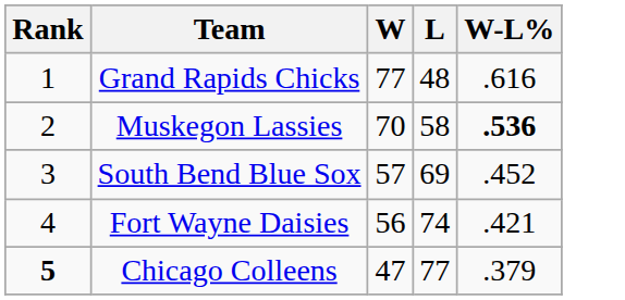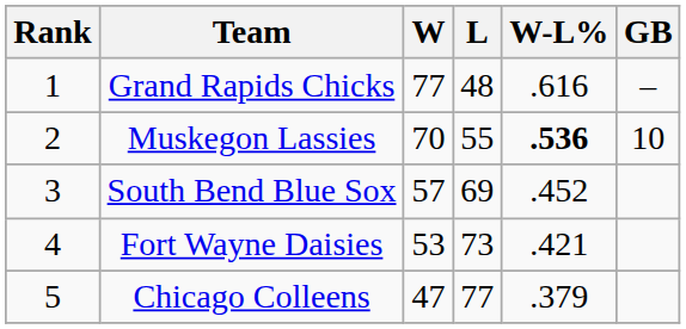 <table class="wikitable" style="text-align:center;">
 <tr>
 <th>Rank</th>
 <th>Team</th>
 <th>W</th>
 <th>L</th>
 <th>W-L%</th>
+<th>GB</th>
 </tr>
 <tr>
 <td>1</td>
 <td><a href='#'>Grand Rapids Chicks</a></td>
 <td>77</td>
 <td>48</td>
 <td>.616</td>
+<td>–</td>
 </tr>
 <tr>
 <td>2</td>
 <td><a href='#'>Muskegon Lassies</a></td>
 <td>70</td>
-<td>58</td>
+<td>55</td>
 <td><strong>.536</strong></td>
+<td>10</td>
 </tr>
 <tr>
 <td>3</td>
 <td><a href='#'>South Bend Blue Sox</a></td>
 <td>57</td>
 <td>69</td>
 <td>.452</td>
+<td></td>
 </tr>
 <tr>
 <td>4</td>
 <td><a href='#'>Fort Wayne Daisies</a></td>
-<td>56</td>
-<td>74</td>
+<td>53</td>
+<td>73</td>
 <td>.421</td>
+<td></td>
 </tr>
 <tr>
-<td><strong>5</strong></td>
+<td>5</td>
 <td><a href='#'>Chicago Colleens</a></td>
 <td>47</td>
 <td>77</td>
 <td>.379</td>
+<td></td>
 </tr>
 </table>
